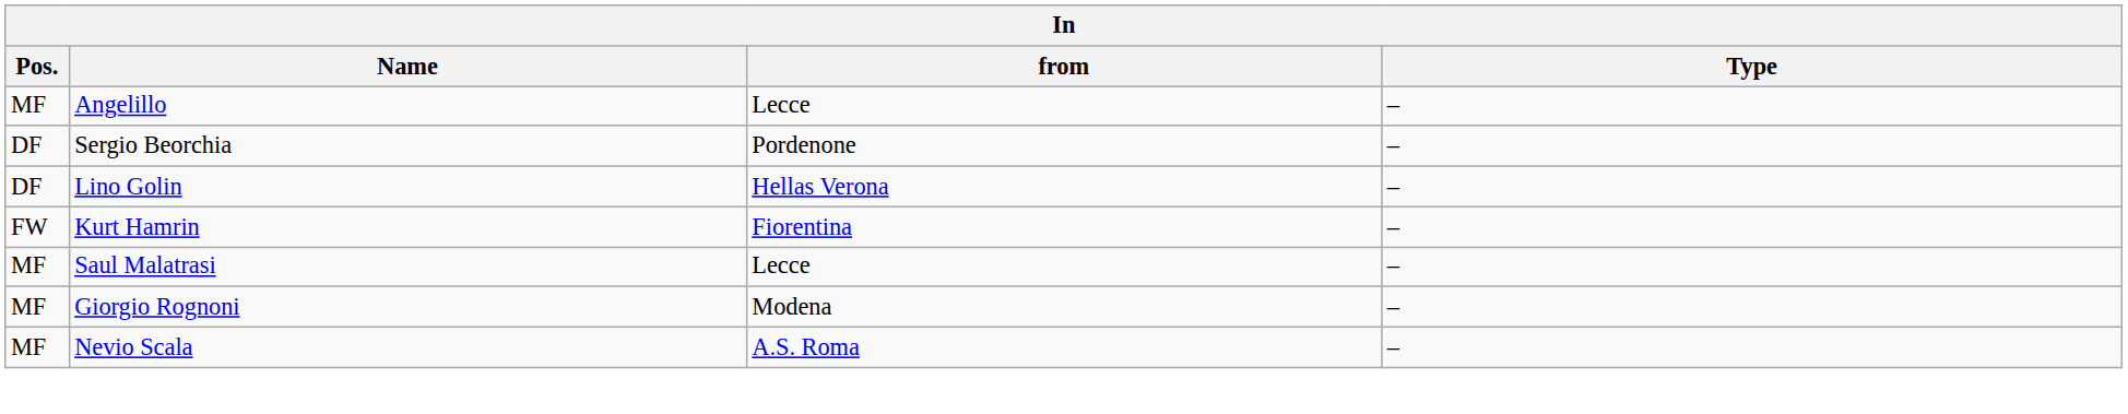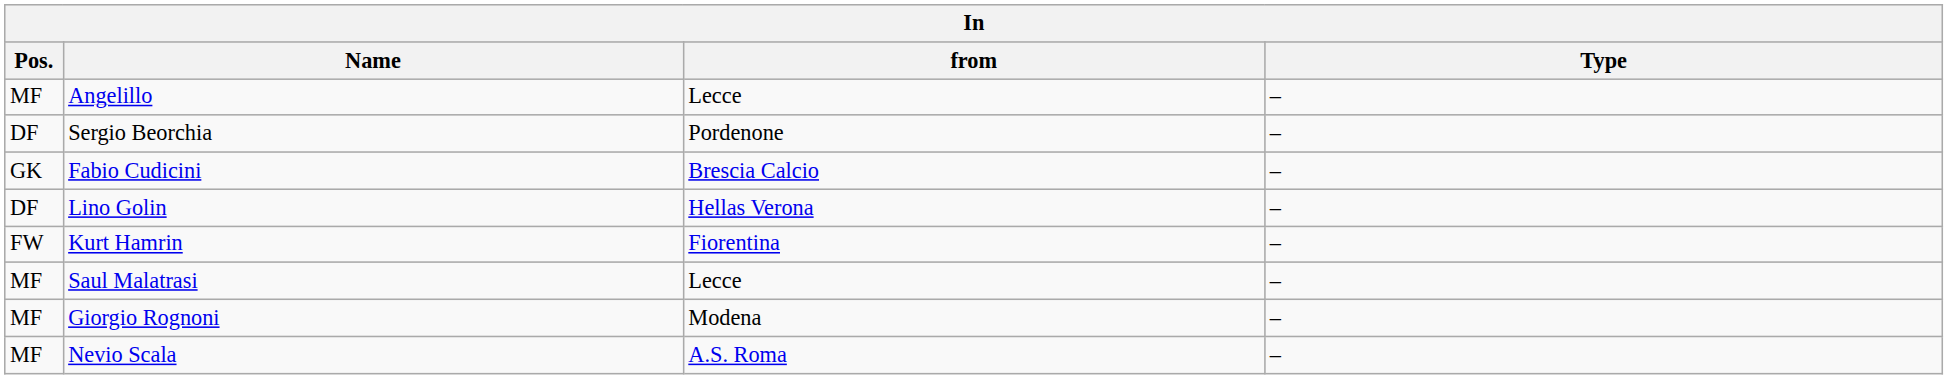 <table class="wikitable" style="font-size:90%;width:99%;">
 <tr>
 <th colspan="4">In</th>
 </tr>
 <tr>
 <th width=3%>Pos.</th>
 <th width=32%>Name</th>
 <th width=30%>from</th>
 <th width=35%>Type</th>
 </tr>
 <tr>
 <td>MF</td>
 <td><a href='#'>Angelillo</a></td>
 <td>Lecce</td>
 <td>–</td>
 </tr>
 <tr>
 <td>DF</td>
 <td>Sergio Beorchia</td>
 <td>Pordenone</td>
+<td>–</td>
+</tr>
+<tr>
+<td>GK</td>
+<td><a href='#'>Fabio Cudicini</a></td>
+<td><a href='#'>Brescia Calcio</a></td>
 <td>–</td>
 </tr>
 <tr>
 <td>DF</td>
 <td><a href='#'>Lino Golin</a></td>
 <td><a href='#'>Hellas Verona</a></td>
 <td>–</td>
 </tr>
 <tr>
 <td>FW</td>
 <td><a href='#'>Kurt Hamrin</a></td>
 <td><a href='#'>Fiorentina</a></td>
 <td>–</td>
 </tr>
 <tr>
 <td>MF</td>
 <td><a href='#'>Saul Malatrasi</a></td>
 <td>Lecce</td>
 <td>–</td>
 </tr>
 <tr>
 <td>MF</td>
 <td><a href='#'>Giorgio Rognoni</a></td>
 <td>Modena</td>
 <td>–</td>
 </tr>
 <tr>
 <td>MF</td>
 <td><a href='#'>Nevio Scala</a></td>
 <td><a href='#'>A.S. Roma</a></td>
 <td>–</td>
 </tr>
 </table>
